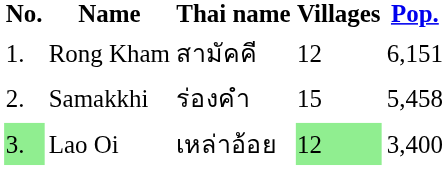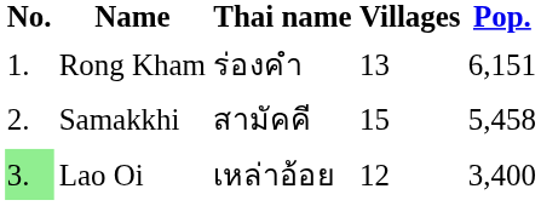 <table>
 <tr>
 <th>No.</th>
 <th>Name</th>
 <th>Thai name</th>
 <th>Villages</th>
 <th><a href='#'>Pop.</a></th>
 </tr>
 <tr>
 <td>1.</td>
 <td>Rong Kham</td>
-<td>สามัคคี</td>
-<td>12</td>
+<td>ร่องคำ</td>
+<td>13</td>
 <td>6,151</td>
 <td></td>
 </tr>
 <tr>
 <td>2.</td>
 <td>Samakkhi</td>
-<td>ร่องคำ</td>
+<td>สามัคคี</td>
 <td>15</td>
 <td>5,458</td>
 <td></td>
 </tr>
 <tr>
 <td style="background: lightgreen;">3.</td>
 <td>Lao Oi</td>
 <td>เหล่าอ้อย</td>
-<td style="background: lightgreen;">12</td>
+<td>12</td>
 <td>3,400</td>
 <td></td>
 </tr>
 </table>
